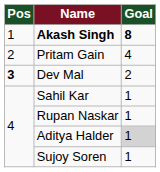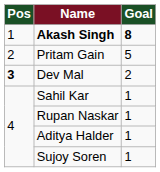 <table class="wikitable" margin-left:1em;float:center>
 <tr>
 <th style="background:#1A5026; color:white; text-align:center;">Pos</th>
 <th style="background:#7A1024; color:white; text-align:center;">Name</th>
 <th style="background:#1A5026; color:white; text-align:center;">Goal</th>
 </tr>
 <tr>
 <td>1</td>
 <td><strong>Akash Singh</strong></td>
 <td><strong>8</strong></td>
 </tr>
 <tr>
 <td>2</td>
 <td>Pritam Gain</td>
-<td>4</td>
+<td>5</td>
 </tr>
 <tr>
 <td rowspan="1"><strong>3</strong></td>
 <td>Dev Mal</td>
 <td>2</td>
 </tr>
 <tr>
 <td rowspan="4">4</td>
 <td>Sahil Kar</td>
 <td>1</td>
 </tr>
 <tr>
 <td>Rupan Naskar</td>
 <td>1</td>
 </tr>
 <tr>
 <td>Aditya Halder</td>
-<td style="background: lightgrey;">1</td>
+<td>1</td>
 </tr>
 <tr>
 <td>Sujoy Soren</td>
 <td>1</td>
 </tr>
 </table>
